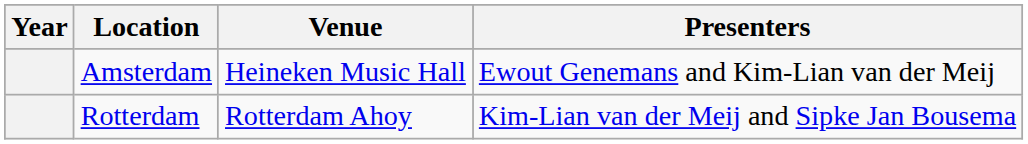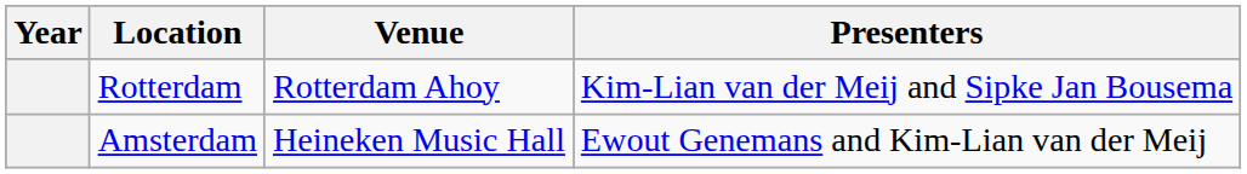 <table class="wikitable plainrowheaders">
 <tr>
 <th>Year</th>
 <th>Location</th>
 <th>Venue</th>
 <th>Presenters</th>
 </tr>
 <tr>
 <th scope="row"></th>
+<td><a href='#'>Rotterdam</a></td>
+<td><a href='#'>Rotterdam Ahoy</a></td>
+<td><a href='#'>Kim-Lian van der Meij</a> and <a href='#'>Sipke Jan Bousema</a></td>
+</tr>
+<tr>
+<th scope="row"></th>
 <td><a href='#'>Amsterdam</a></td>
 <td><a href='#'>Heineken Music Hall</a></td>
 <td><a href='#'>Ewout Genemans</a> and Kim-Lian van der Meij</td>
 </tr>
-<tr>
-<th scope="row"></th>
-<td><a href='#'>Rotterdam</a></td>
-<td><a href='#'>Rotterdam Ahoy</a></td>
-<td><a href='#'>Kim-Lian van der Meij</a> and <a href='#'>Sipke Jan Bousema</a></td>
-</tr>
 </table>
